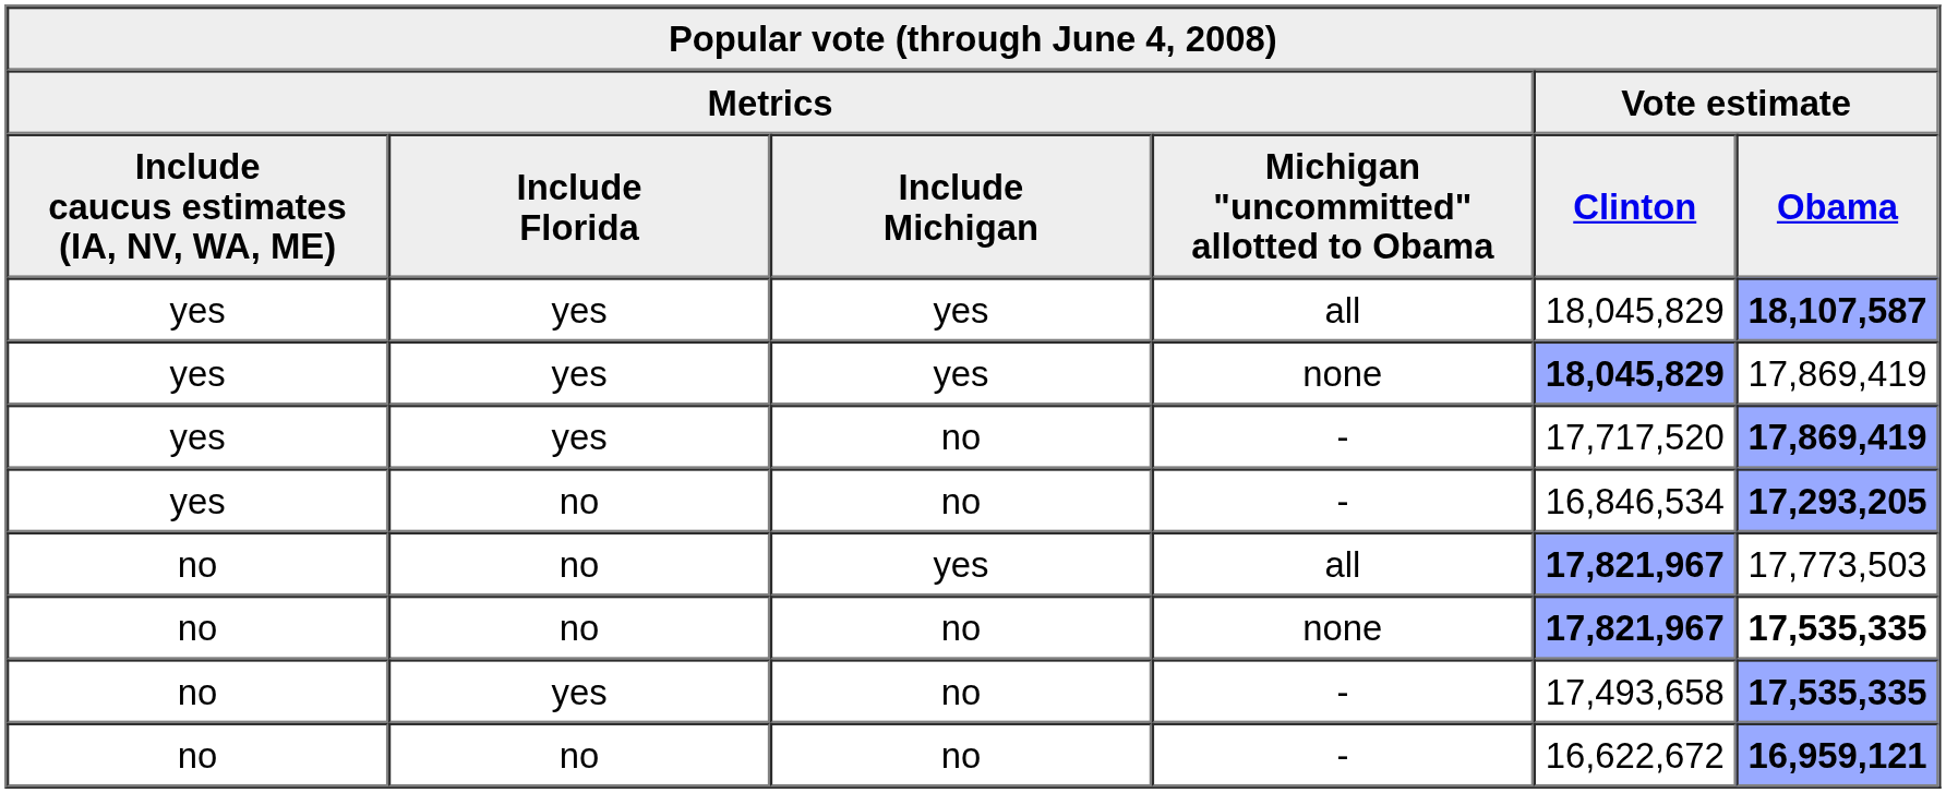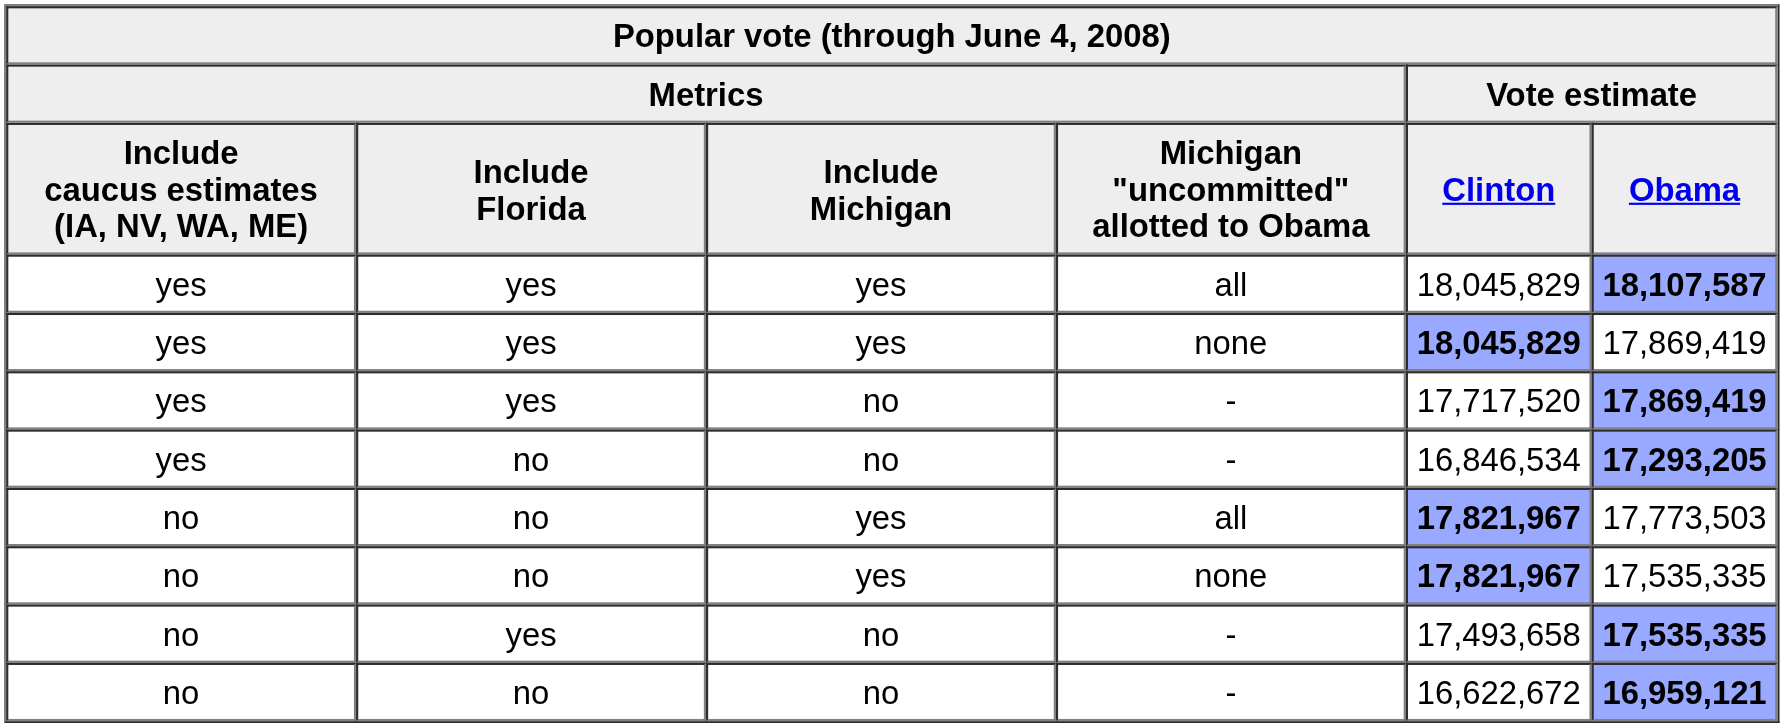 <table border="1" cellpadding="4" cellspacing="0" style="margin: 1em 1em 1em 0; font-size: 95%; text-align:center;">
 <tr bgcolor="#EEEEEE">
 <th colspan="6">Popular vote (through June 4, 2008)</th>
 </tr>
 <tr bgcolor="#EEEEEE">
 <th colspan="4">Metrics</th>
 <th colspan="2">Vote estimate</th>
 </tr>
 <tr bgcolor="#EEEEEE">
 <th style="width: 10em">Include<br>caucus estimates<br>(IA, NV, WA, ME)</th>
 <th style="width: 10em">Include<br>Florida</th>
 <th style="width: 10em">Include<br>Michigan</th>
 <th style="width: 10em">Michigan<br>"uncommitted"<br>allotted to Obama</th>
 <th><a href='#'>Clinton</a></th>
 <th><a href='#'>Obama</a></th>
 </tr>
 <tr>
 <td>yes</td>
 <td>yes</td>
 <td>yes</td>
 <td>all</td>
 <td>18,045,829</td>
 <td bgcolor=#98A9FF><strong>18,107,587</strong></td>
 </tr>
 <tr>
 <td>yes</td>
 <td>yes</td>
 <td>yes</td>
 <td>none</td>
 <td bgcolor=#98A9FF><strong>18,045,829</strong></td>
 <td>17,869,419</td>
 </tr>
 <tr>
 <td>yes</td>
 <td>yes</td>
 <td>no</td>
 <td>-</td>
 <td>17,717,520</td>
 <td bgcolor=#98A9FF><strong>17,869,419</strong></td>
 </tr>
 <tr>
 <td>yes</td>
 <td>no</td>
 <td>no</td>
 <td>-</td>
 <td>16,846,534</td>
 <td bgcolor=#98A9FF><strong>17,293,205</strong></td>
 </tr>
 <tr>
 <td>no</td>
 <td>no</td>
 <td>yes</td>
 <td>all</td>
 <td bgcolor=#98A9FF><strong>17,821,967</strong></td>
 <td>17,773,503</td>
 </tr>
 <tr>
 <td>no</td>
 <td>no</td>
-<td>no</td>
+<td>yes</td>
 <td>none</td>
 <td bgcolor=#98A9FF><strong>17,821,967</strong></td>
-<td><strong>17,535,335</strong></td>
+<td>17,535,335</td>
 </tr>
 <tr>
 <td>no</td>
 <td>yes</td>
 <td>no</td>
 <td>-</td>
 <td>17,493,658</td>
 <td bgcolor=#98A9FF><strong>17,535,335</strong></td>
 </tr>
 <tr>
 <td>no</td>
 <td>no</td>
 <td>no</td>
 <td>-</td>
 <td>16,622,672</td>
 <td bgcolor=#98A9FF><strong>16,959,121</strong></td>
 </tr>
 </table>
